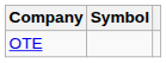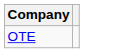 <table class="wikitable">
 <tr>
 <th>Company</th>
-<th>Symbol</th>
 <th></th>
 </tr>
 <tr>
 <td><a href='#'>OTE</a></td>
 <td></td>
-<td></td>
 </tr>
 </table>
